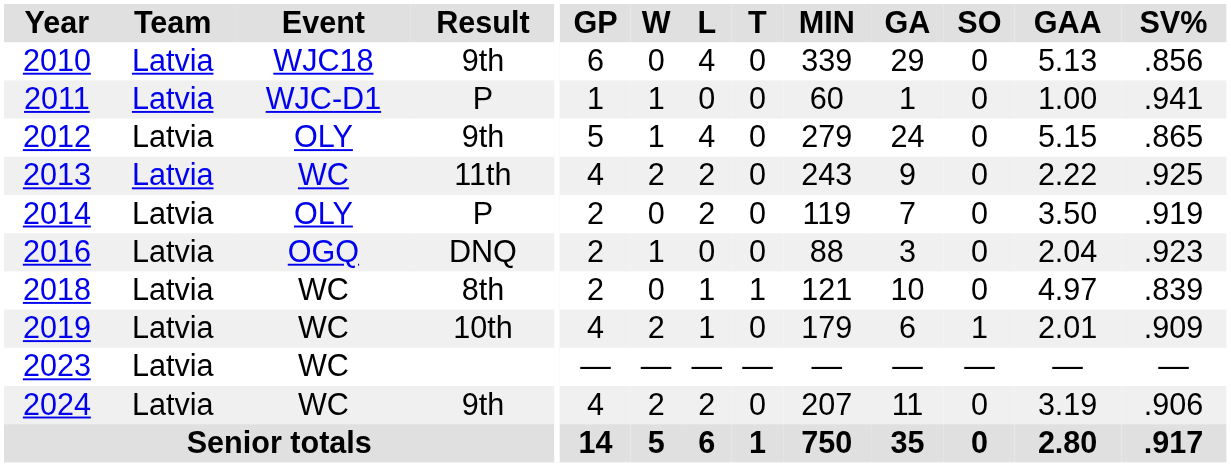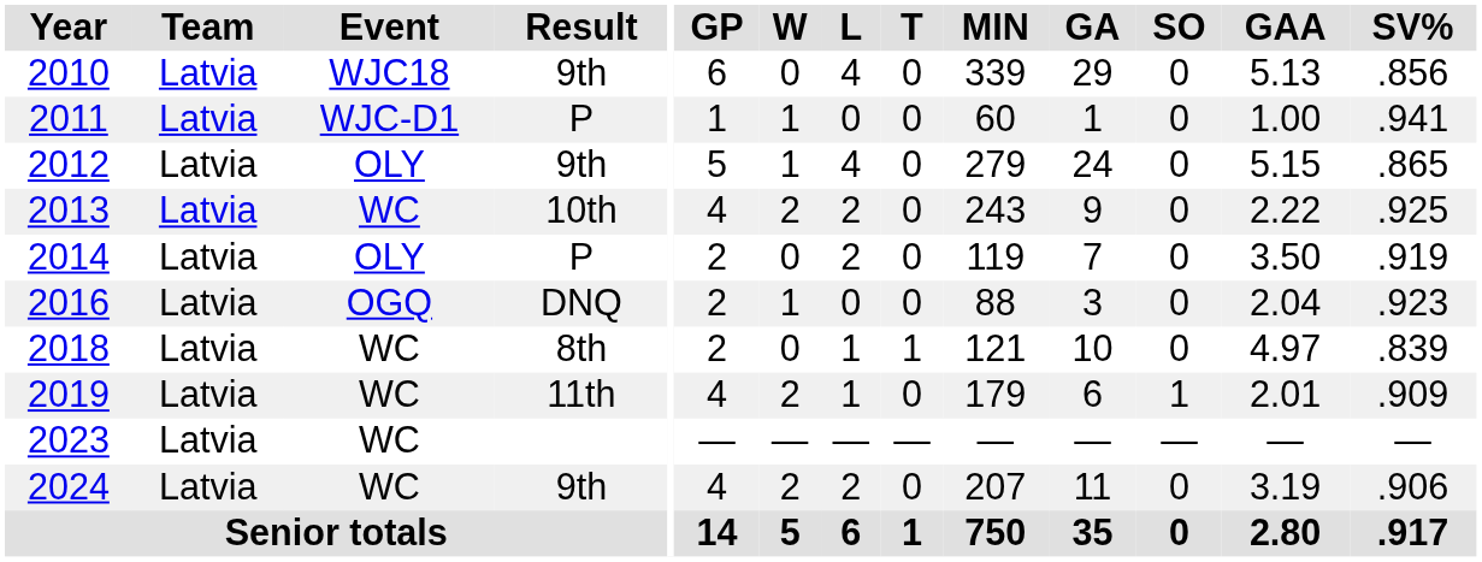 <table border="0" cellpadding="1" cellspacing="0" ID="Table3" style="text-align:center; width:40em">
 <tr ALIGN="center" bgcolor="#e0e0e0">
 <th>Year</th>
 <th>Team</th>
 <th>Event</th>
 <th>Result</th>
 <th rowspan="99" bgcolor="#fff"></th>
 <th>GP</th>
 <th>W</th>
 <th>L</th>
 <th>T</th>
 <th>MIN</th>
 <th>GA</th>
 <th>SO</th>
 <th>GAA</th>
 <th>SV%</th>
 </tr>
 <tr>
 <td><a href='#'>2010</a></td>
 <td><a href='#'>Latvia</a></td>
 <td><a href='#'>WJC18</a></td>
 <td>9th</td>
 <td>6</td>
 <td>0</td>
 <td>4</td>
 <td>0</td>
 <td>339</td>
 <td>29</td>
 <td>0</td>
 <td>5.13</td>
 <td>.856</td>
 </tr>
 <tr bgcolor="#f0f0f0">
 <td><a href='#'>2011</a></td>
 <td><a href='#'>Latvia</a></td>
 <td><a href='#'>WJC-D1</a></td>
 <td>P</td>
 <td>1</td>
 <td>1</td>
 <td>0</td>
 <td>0</td>
 <td>60</td>
 <td>1</td>
 <td>0</td>
 <td>1.00</td>
 <td>.941</td>
 </tr>
 <tr>
 <td><a href='#'>2012</a></td>
 <td>Latvia</td>
 <td><a href='#'>OLY</a></td>
 <td>9th</td>
 <td>5</td>
 <td>1</td>
 <td>4</td>
 <td>0</td>
 <td>279</td>
 <td>24</td>
 <td>0</td>
 <td>5.15</td>
 <td>.865</td>
 </tr>
 <tr bgcolor="#f0f0f0">
 <td><a href='#'>2013</a></td>
 <td><a href='#'>Latvia</a></td>
 <td><a href='#'>WC</a></td>
-<td>11th</td>
+<td>10th</td>
 <td>4</td>
 <td>2</td>
 <td>2</td>
 <td>0</td>
 <td>243</td>
 <td>9</td>
 <td>0</td>
 <td>2.22</td>
 <td>.925</td>
 </tr>
 <tr>
 <td><a href='#'>2014</a></td>
 <td>Latvia</td>
 <td><a href='#'>OLY</a></td>
 <td>P</td>
 <td>2</td>
 <td>0</td>
 <td>2</td>
 <td>0</td>
 <td>119</td>
 <td>7</td>
 <td>0</td>
 <td>3.50</td>
 <td>.919</td>
 </tr>
 <tr bgcolor="#f0f0f0">
 <td><a href='#'>2016</a></td>
 <td>Latvia</td>
 <td><a href='#'>OGQ</a></td>
 <td>DNQ</td>
 <td>2</td>
 <td>1</td>
 <td>0</td>
 <td>0</td>
 <td>88</td>
 <td>3</td>
 <td>0</td>
 <td>2.04</td>
 <td>.923</td>
 </tr>
 <tr>
 <td><a href='#'>2018</a></td>
 <td>Latvia</td>
 <td>WC</td>
 <td>8th</td>
 <td>2</td>
 <td>0</td>
 <td>1</td>
 <td>1</td>
 <td>121</td>
 <td>10</td>
 <td>0</td>
 <td>4.97</td>
 <td>.839</td>
 </tr>
 <tr bgcolor="#f0f0f0">
 <td><a href='#'>2019</a></td>
 <td>Latvia</td>
 <td>WC</td>
-<td>10th</td>
+<td>11th</td>
 <td>4</td>
 <td>2</td>
 <td>1</td>
 <td>0</td>
 <td>179</td>
 <td>6</td>
 <td>1</td>
 <td>2.01</td>
 <td>.909</td>
 </tr>
 <tr>
 <td><a href='#'>2023</a></td>
 <td>Latvia</td>
 <td>WC</td>
 <td></td>
 <td>—</td>
 <td>—</td>
 <td>—</td>
 <td>—</td>
 <td>—</td>
 <td>—</td>
 <td>—</td>
 <td>—</td>
 <td>—</td>
 </tr>
 <tr bgcolor="#f0f0f0">
 <td><a href='#'>2024</a></td>
 <td>Latvia</td>
 <td>WC</td>
 <td>9th</td>
 <td>4</td>
 <td>2</td>
 <td>2</td>
 <td>0</td>
 <td>207</td>
 <td>11</td>
 <td>0</td>
 <td>3.19</td>
 <td>.906</td>
 </tr>
 <tr bgcolor="#e0e0e0">
 <th colspan="4">Senior totals</th>
 <th>14</th>
 <th>5</th>
 <th>6</th>
 <th>1</th>
 <th>750</th>
 <th>35</th>
 <th>0</th>
 <th>2.80</th>
 <th>.917</th>
 </tr>
 </table>
